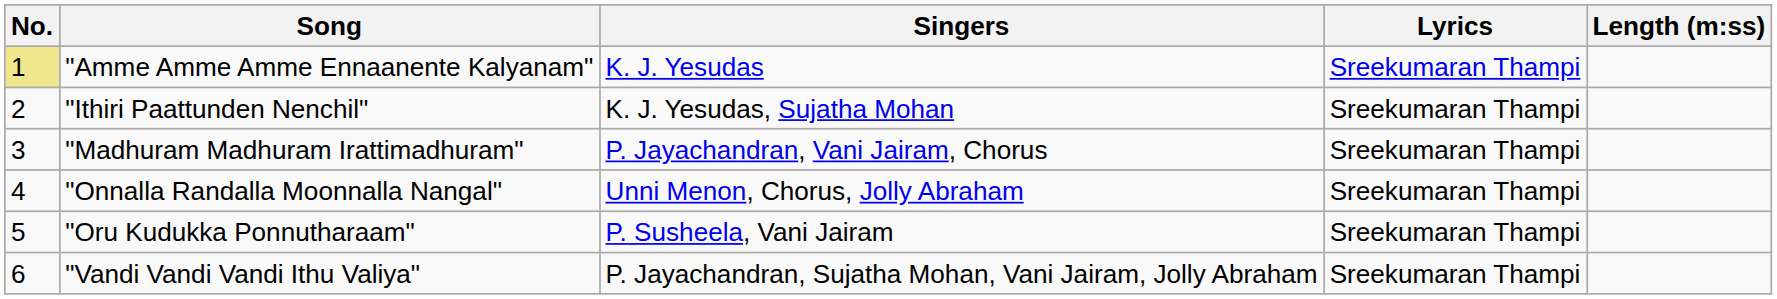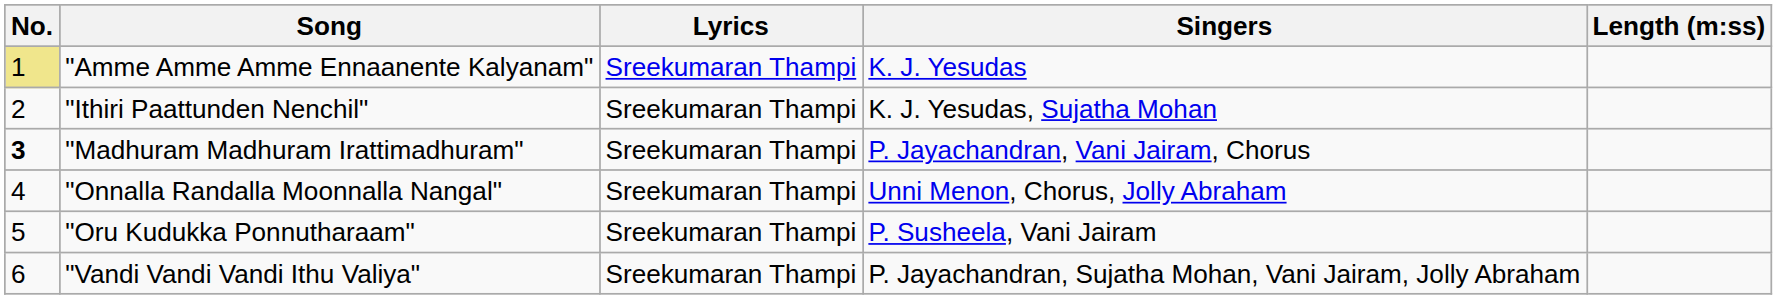 <table class="wikitable" style="font-size:95%;">
 <tr>
 <th>No.</th>
 <th>Song</th>
+<th>Lyrics</th>
 <th>Singers</th>
-<th>Lyrics</th>
 <th>Length (m:ss)</th>
 </tr>
 <tr>
 <td style="background: khaki;">1</td>
 <td>"Amme Amme Amme Ennaanente Kalyanam"</td>
+<td><a href='#'>Sreekumaran Thampi</a></td>
 <td><a href='#'>K. J. Yesudas</a></td>
-<td><a href='#'>Sreekumaran Thampi</a></td>
 <td></td>
 </tr>
 <tr>
 <td>2</td>
 <td>"Ithiri Paattunden Nenchil"</td>
+<td>Sreekumaran Thampi</td>
 <td>K. J. Yesudas, <a href='#'>Sujatha Mohan</a></td>
-<td>Sreekumaran Thampi</td>
 <td></td>
 </tr>
 <tr>
-<td>3</td>
+<td><strong>3</strong></td>
 <td>"Madhuram Madhuram Irattimadhuram"</td>
+<td>Sreekumaran Thampi</td>
 <td><a href='#'>P. Jayachandran</a>, <a href='#'>Vani Jairam</a>, Chorus</td>
-<td>Sreekumaran Thampi</td>
 <td></td>
 </tr>
 <tr>
 <td>4</td>
 <td>"Onnalla Randalla Moonnalla Nangal"</td>
+<td>Sreekumaran Thampi</td>
 <td><a href='#'>Unni Menon</a>, Chorus, <a href='#'>Jolly Abraham</a></td>
-<td>Sreekumaran Thampi</td>
 <td></td>
 </tr>
 <tr>
 <td>5</td>
 <td>"Oru Kudukka Ponnutharaam"</td>
+<td>Sreekumaran Thampi</td>
 <td><a href='#'>P. Susheela</a>, Vani Jairam</td>
-<td>Sreekumaran Thampi</td>
 <td></td>
 </tr>
 <tr>
 <td>6</td>
 <td>"Vandi Vandi Vandi Ithu Valiya"</td>
+<td>Sreekumaran Thampi</td>
 <td>P. Jayachandran, Sujatha Mohan, Vani Jairam, Jolly Abraham</td>
-<td>Sreekumaran Thampi</td>
 <td></td>
 </tr>
 </table>
